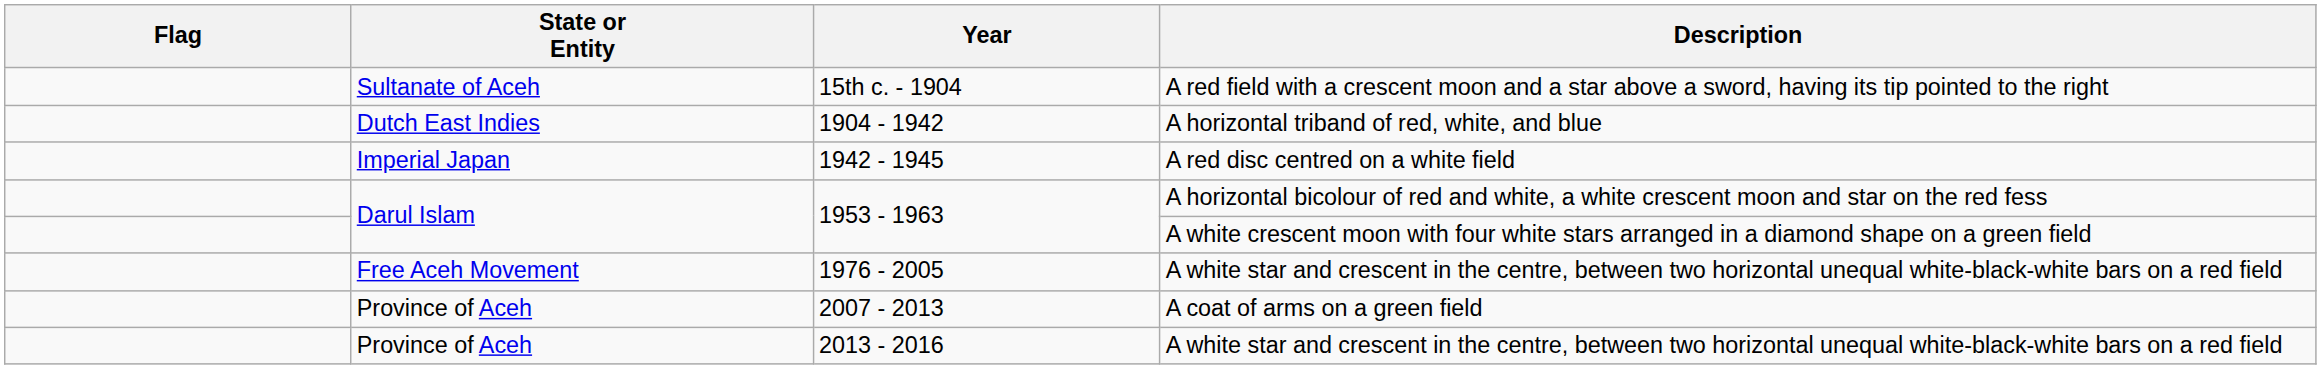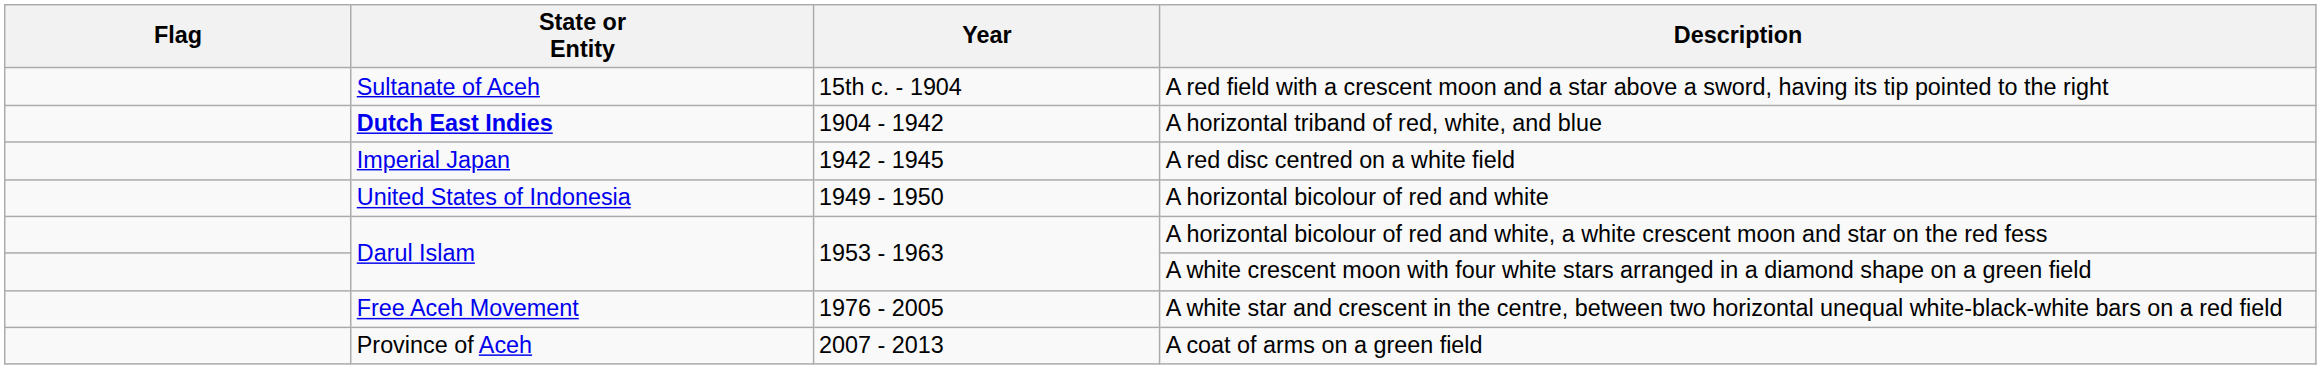 <table class="wikitable" style="width:100%">
 <tr>
 <th style="width:15%">Flag</th>
 <th style="width:20%">State or<br>Entity</th>
 <th style="width:15%">Year</th>
 <th style="width:50%">Description</th>
 </tr>
 <tr>
 <td></td>
 <td><a href='#'>Sultanate of Aceh</a></td>
 <td>15th c. - 1904</td>
 <td> A red field with a crescent moon and a star above a sword, having its tip pointed to the right</td>
 </tr>
 <tr>
 <td></td>
-<td><a href='#'>Dutch East Indies</a></td>
+<td><strong><a href='#'>Dutch East Indies</a></strong></td>
 <td>1904 - 1942</td>
 <td> A horizontal triband of red, white, and blue</td>
 </tr>
 <tr>
 <td></td>
 <td><a href='#'>Imperial Japan</a></td>
 <td>1942 - 1945</td>
 <td> A red disc centred on a white field</td>
+</tr>
+<tr>
+<td></td>
+<td><a href='#'>United States of Indonesia</a></td>
+<td>1949 - 1950</td>
+<td> A horizontal bicolour of red and white</td>
 </tr>
 <tr>
 <td></td>
 <td rowspan="2"><a href='#'>Darul Islam</a></td>
 <td rowspan="2">1953 - 1963</td>
 <td> A horizontal bicolour of red and white, a white crescent moon and star on the red fess</td>
 </tr>
 <tr>
 <td></td>
 <td> A white crescent moon with four white stars arranged in a diamond shape on a green field</td>
 </tr>
 <tr>
 <td></td>
 <td><a href='#'>Free Aceh Movement</a></td>
 <td>1976 - 2005</td>
 <td> A white star and crescent in the centre, between two horizontal unequal white-black-white bars on a red field</td>
 </tr>
 <tr>
 <td></td>
 <td>Province of <a href='#'>Aceh</a></td>
 <td>2007 - 2013</td>
 <td>A coat of arms on a green field</td>
 </tr>
-<tr>
-<td></td>
-<td>Province of <a href='#'>Aceh</a></td>
-<td>2013 - 2016</td>
-<td> A white star and crescent in the centre, between two horizontal unequal white-black-white bars on a red field</td>
-</tr>
 </table>
